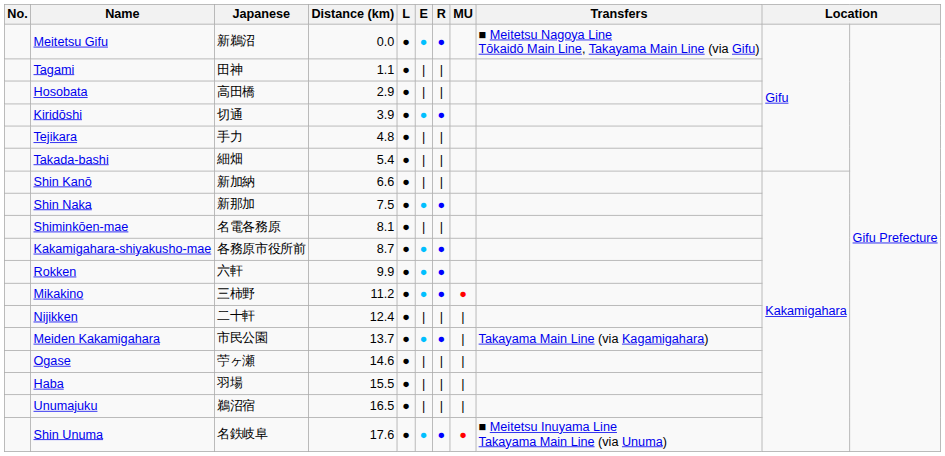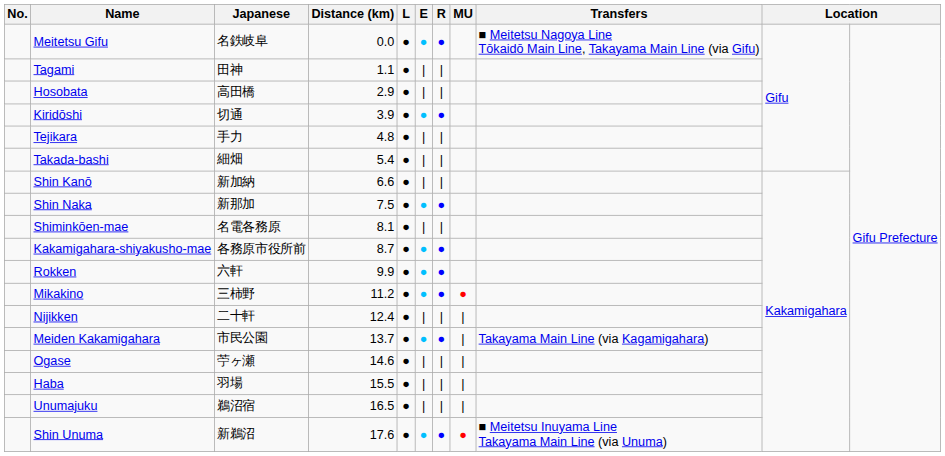 <table class="wikitable">
 <tr>
 <th>No.</th>
 <th>Name</th>
 <th>Japanese</th>
 <th>Distance (km)</th>
 <th width=15px>L</th>
 <th width=15px>E</th>
 <th width=15px>R</th>
 <th width=15px>MU</th>
 <th>Transfers</th>
 <th colspan=2>Location</th>
 </tr>
 <tr>
 <td></td>
 <td><a href='#'>Meitetsu Gifu</a></td>
-<td>新鵜沼</td>
+<td>名鉄岐阜</td>
 <td align=right>0.0</td>
 <td align=center>●</td>
 <td align=center style="color:deepskyblue">●</td>
 <td align=center style="color:blue">●</td>
 <td></td>
 <td><span>■</span> <a href='#'>Meitetsu Nagoya Line</a><br><a href='#'>Tōkaidō Main Line</a>, <a href='#'>Takayama Main Line</a> (via <a href='#'>Gifu</a>)</td>
 <td rowspan=6><a href='#'>Gifu</a></td>
 <td rowspan=18><a href='#'>Gifu Prefecture</a></td>
 </tr>
 <tr>
 <td></td>
 <td><a href='#'>Tagami</a></td>
 <td>田神</td>
 <td align=right>1.1</td>
 <td align=center>●</td>
 <td align=center>|</td>
 <td align=center>|</td>
 <td></td>
 <td></td>
 </tr>
 <tr>
 <td></td>
 <td><a href='#'>Hosobata</a></td>
 <td>高田橋</td>
 <td align=right>2.9</td>
 <td align=center>●</td>
 <td align=center>|</td>
 <td align=center>|</td>
 <td></td>
 <td></td>
 </tr>
 <tr>
 <td></td>
 <td><a href='#'>Kiridōshi</a></td>
 <td>切通</td>
 <td align=right>3.9</td>
 <td align=center>●</td>
 <td align=center style="color:deepskyblue">●</td>
 <td align=center style="color:blue">●</td>
 <td></td>
 <td></td>
 </tr>
 <tr>
 <td></td>
 <td><a href='#'>Tejikara</a></td>
 <td>手力</td>
 <td align=right>4.8</td>
 <td align=center>●</td>
 <td align=center>|</td>
 <td align=center>|</td>
 <td></td>
 <td></td>
 </tr>
 <tr>
 <td></td>
 <td><a href='#'>Takada-bashi</a></td>
 <td>細畑</td>
 <td align=right>5.4</td>
 <td align=center>●</td>
 <td align=center>|</td>
 <td align=center>|</td>
 <td></td>
 <td></td>
 </tr>
 <tr>
 <td></td>
 <td><a href='#'>Shin Kanō</a></td>
 <td>新加納</td>
 <td align=right>6.6</td>
 <td align=center>●</td>
 <td align=center>|</td>
 <td align=center>|</td>
 <td></td>
 <td></td>
 <td rowspan=12><a href='#'>Kakamigahara</a></td>
 </tr>
 <tr>
 <td></td>
 <td><a href='#'>Shin Naka</a></td>
 <td>新那加</td>
 <td align=right>7.5</td>
 <td align=center>●</td>
 <td align=center style="color:deepskyblue">●</td>
 <td align=center style="color:blue">●</td>
 <td></td>
 <td></td>
 </tr>
 <tr>
 <td></td>
 <td><a href='#'>Shiminkōen-mae</a></td>
 <td>名電各務原</td>
 <td align=right>8.1</td>
 <td align=center>●</td>
 <td align=center>|</td>
 <td align=center>|</td>
 <td></td>
 <td></td>
 </tr>
 <tr>
 <td></td>
 <td><a href='#'>Kakamigahara-shiyakusho-mae</a></td>
 <td>各務原市役所前</td>
 <td align=right>8.7</td>
 <td align=center>●</td>
 <td align=center style="color:deepskyblue">●</td>
 <td align=center style="color:blue">●</td>
 <td></td>
 <td></td>
 </tr>
 <tr>
 <td></td>
 <td><a href='#'>Rokken</a></td>
 <td>六軒</td>
 <td align=right>9.9</td>
 <td align=center>●</td>
 <td align=center style="color:deepskyblue">●</td>
 <td align=center style="color:blue">●</td>
 <td></td>
 <td></td>
 </tr>
 <tr>
 <td></td>
 <td><a href='#'>Mikakino</a></td>
 <td>三柿野</td>
 <td align=right>11.2</td>
 <td align=center>●</td>
 <td align=center style="color:deepskyblue">●</td>
 <td align=center style="color:blue">●</td>
 <td align=center style="color:red">●</td>
 <td></td>
 </tr>
 <tr>
 <td></td>
 <td><a href='#'>Nijikken</a></td>
 <td>二十軒</td>
 <td align=right>12.4</td>
 <td align=center>●</td>
 <td align=center>|</td>
 <td align=center>|</td>
 <td align=center>|</td>
 <td></td>
 </tr>
 <tr>
 <td></td>
 <td><a href='#'>Meiden Kakamigahara</a></td>
 <td>市民公園</td>
 <td align=right>13.7</td>
 <td align=center>●</td>
 <td align=center style="color:deepskyblue">●</td>
 <td align=center style="color:blue">●</td>
 <td align=center>|</td>
 <td><a href='#'>Takayama Main Line</a> (via <a href='#'>Kagamigahara</a>)</td>
 </tr>
 <tr>
 <td></td>
 <td><a href='#'>Ogase</a></td>
 <td>苧ヶ瀬</td>
 <td align=right>14.6</td>
 <td align=center>●</td>
 <td align=center>|</td>
 <td align=center>|</td>
 <td align=center>|</td>
 <td></td>
 </tr>
 <tr>
 <td></td>
 <td><a href='#'>Haba</a></td>
 <td>羽場</td>
 <td align=right>15.5</td>
 <td align=center>●</td>
 <td align=center>|</td>
 <td align=center>|</td>
 <td align=center>|</td>
 <td></td>
 </tr>
 <tr>
 <td></td>
 <td><a href='#'>Unumajuku</a></td>
 <td>鵜沼宿</td>
 <td align=right>16.5</td>
 <td align=center>●</td>
 <td align=center>|</td>
 <td align=center>|</td>
 <td align=center>|</td>
 <td></td>
 </tr>
 <tr>
 <td></td>
 <td><a href='#'>Shin Unuma</a></td>
-<td>名鉄岐阜</td>
+<td>新鵜沼</td>
 <td align=right>17.6</td>
 <td align=center>●</td>
 <td align=center style="color:deepskyblue">●</td>
 <td align=center style="color:blue">●</td>
 <td align=center style="color:red">●</td>
 <td><span>■</span> <a href='#'>Meitetsu Inuyama Line</a><br><a href='#'>Takayama Main Line</a> (via <a href='#'>Unuma</a>)</td>
 </tr>
 </table>
